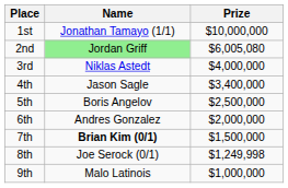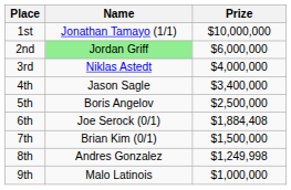 <table class="wikitable">
 <tr>
 <th width="50">Place</th>
 <th width="200">Name</th>
 <th width="125">Prize</th>
 </tr>
 <tr>
 <td align=center>1st</td>
 <td align=center> <a href='#'>Jonathan Tamayo</a> (1/1)</td>
 <td align=center>$10,000,000</td>
 </tr>
 <tr>
 <td align=center>2nd</td>
 <td align=center style="background: lightgreen;"> Jordan Griff</td>
-<td align=center>$6,005,080</td>
+<td align=center>$6,000,000</td>
 </tr>
 <tr>
 <td align=center>3rd</td>
 <td align=center> <a href='#'>Niklas Astedt</a></td>
 <td align=center>$4,000,000</td>
 </tr>
 <tr>
 <td align=center>4th</td>
 <td align=center> Jason Sagle</td>
 <td align=center>$3,400,000</td>
 </tr>
 <tr>
 <td align=center>5th</td>
 <td align=center> Boris Angelov</td>
 <td align=center>$2,500,000</td>
 </tr>
 <tr>
 <td align=center>6th</td>
-<td align=center> Andres Gonzalez</td>
-<td align=center>$2,000,000</td>
+<td align=center> Joe Serock (0/1)</td>
+<td align=center>$1,884,408</td>
 </tr>
 <tr>
 <td align=center>7th</td>
-<td align=center><strong> Brian Kim (0/1)</strong></td>
+<td align=center> Brian Kim (0/1)</td>
 <td align=center>$1,500,000</td>
 </tr>
 <tr>
 <td align=center>8th</td>
-<td align=center> Joe Serock (0/1)</td>
+<td align=center> Andres Gonzalez</td>
 <td align=center>$1,249,998</td>
 </tr>
 <tr>
 <td align=center>9th</td>
 <td align=center> Malo Latinois</td>
 <td align=center>$1,000,000</td>
 </tr>
 </table>
